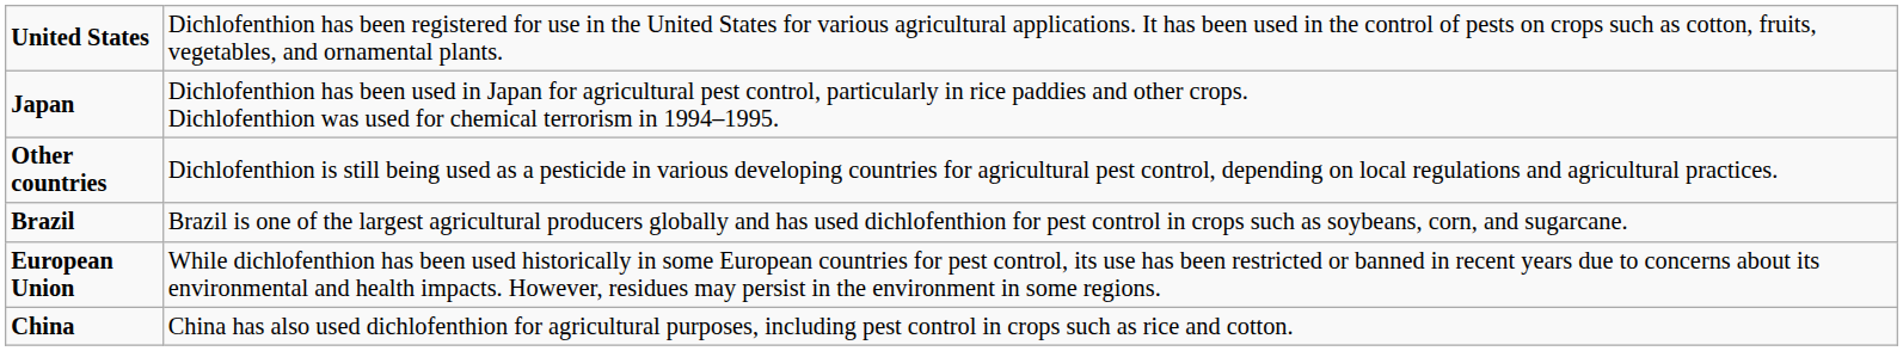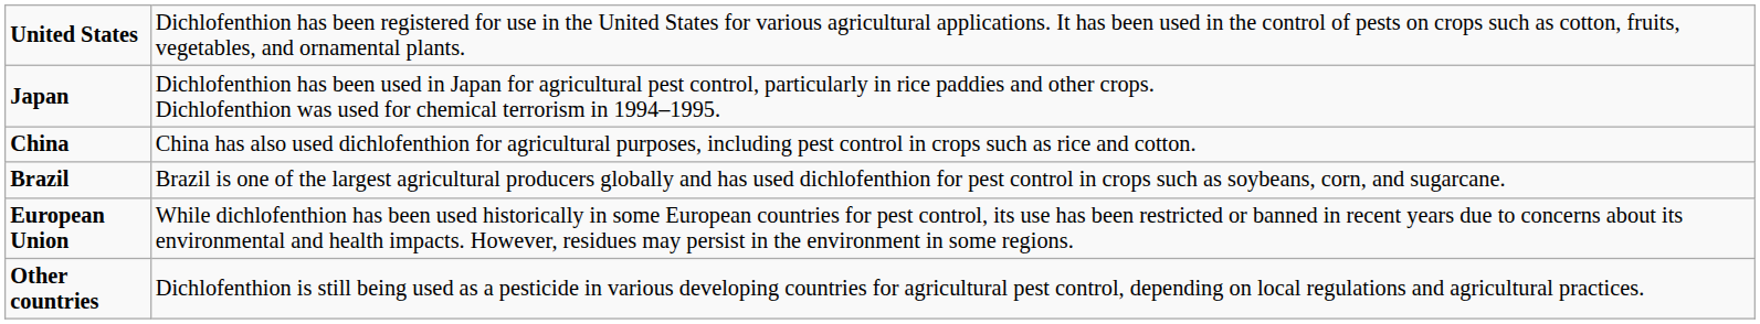 <table class="wikitable">
 <tr>
 <td><strong>United States</strong></td>
 <td>Dichlofenthion has been registered for use in the United States for various agricultural applications. It has been used in the control of pests on crops such as cotton, fruits, vegetables, and ornamental plants.</td>
 </tr>
 <tr>
 <td><strong>Japan</strong></td>
 <td>Dichlofenthion has been used in Japan for agricultural pest control, particularly in rice paddies and other crops.<br>Dichlofenthion was used for chemical terrorism in 1994–1995.</td>
 </tr>
 <tr>
-<td><strong>Other countries</strong></td>
-<td>Dichlofenthion is still being used as a pesticide in various developing countries for agricultural pest control, depending on local regulations and agricultural practices.</td>
+<td><strong>China</strong></td>
+<td>China has also used dichlofenthion for agricultural purposes, including pest control in crops such as rice and cotton.</td>
 </tr>
 <tr>
 <td><strong>Brazil</strong></td>
 <td>Brazil is one of the largest agricultural producers globally and has used dichlofenthion for pest control in crops such as soybeans, corn, and sugarcane.</td>
 </tr>
 <tr>
 <td><strong>European Union</strong></td>
 <td>While dichlofenthion has been used historically in some European countries for pest control, its use has been restricted or banned in recent years due to concerns about its environmental and health impacts. However, residues may persist in the environment in some regions.</td>
 </tr>
 <tr>
-<td><strong>China</strong></td>
-<td>China has also used dichlofenthion for agricultural purposes, including pest control in crops such as rice and cotton.</td>
+<td><strong>Other countries</strong></td>
+<td>Dichlofenthion is still being used as a pesticide in various developing countries for agricultural pest control, depending on local regulations and agricultural practices.</td>
 </tr>
 </table>
